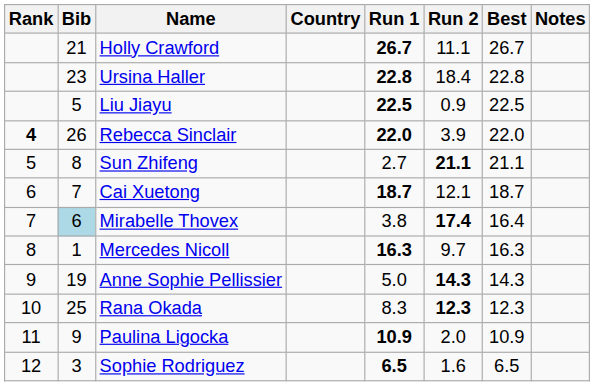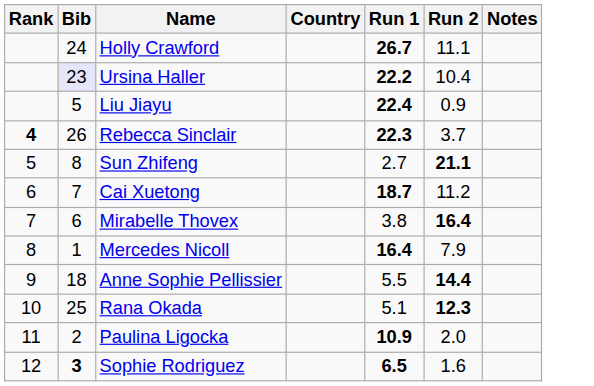 <table class="wikitable sortable" style="text-align:center">
 <tr>
 <th>Rank</th>
 <th>Bib</th>
 <th>Name</th>
 <th>Country</th>
 <th>Run 1</th>
 <th>Run 2</th>
-<th>Best</th>
 <th>Notes</th>
 </tr>
 <tr>
 <td></td>
-<td>21</td>
+<td>24</td>
 <td align=left><a href='#'>Holly Crawford</a></td>
 <td align=left></td>
 <td><strong>26.7</strong></td>
 <td>11.1</td>
-<td>26.7</td>
 <td></td>
 </tr>
 <tr>
 <td></td>
-<td>23</td>
+<td style="background: lavender;">23</td>
 <td align=left><a href='#'>Ursina Haller</a></td>
 <td align=left></td>
-<td><strong>22.8</strong></td>
-<td>18.4</td>
-<td>22.8</td>
+<td><strong>22.2</strong></td>
+<td>10.4</td>
 <td></td>
 </tr>
 <tr>
 <td></td>
 <td>5</td>
 <td align=left><a href='#'>Liu Jiayu</a></td>
 <td align=left></td>
-<td><strong>22.5</strong></td>
+<td><strong>22.4</strong></td>
 <td>0.9</td>
-<td>22.5</td>
 <td></td>
 </tr>
 <tr>
 <td><strong>4</strong></td>
 <td>26</td>
 <td align=left><a href='#'>Rebecca Sinclair</a></td>
 <td align=left></td>
-<td><strong>22.0</strong></td>
-<td>3.9</td>
-<td>22.0</td>
+<td><strong>22.3</strong></td>
+<td>3.7</td>
 <td></td>
 </tr>
 <tr>
 <td>5</td>
 <td>8</td>
 <td align=left><a href='#'>Sun Zhifeng</a></td>
 <td align=left></td>
 <td>2.7</td>
 <td><strong>21.1</strong></td>
-<td>21.1</td>
 <td></td>
 </tr>
 <tr>
 <td>6</td>
 <td>7</td>
 <td align=left><a href='#'>Cai Xuetong</a></td>
 <td align=left></td>
 <td><strong>18.7</strong></td>
-<td>12.1</td>
-<td>18.7</td>
+<td>11.2</td>
 <td></td>
 </tr>
 <tr>
 <td>7</td>
-<td style="background: lightblue;">6</td>
+<td>6</td>
 <td align=left><a href='#'>Mirabelle Thovex</a></td>
 <td align=left></td>
 <td>3.8</td>
-<td><strong>17.4</strong></td>
-<td>16.4</td>
+<td><strong>16.4</strong></td>
 <td></td>
 </tr>
 <tr>
 <td>8</td>
 <td>1</td>
 <td align=left><a href='#'>Mercedes Nicoll</a></td>
 <td align=left></td>
-<td><strong>16.3</strong></td>
-<td>9.7</td>
-<td>16.3</td>
+<td><strong>16.4</strong></td>
+<td>7.9</td>
 <td></td>
 </tr>
 <tr>
 <td>9</td>
-<td>19</td>
+<td>18</td>
 <td align=left><a href='#'>Anne Sophie Pellissier</a></td>
 <td align=left></td>
-<td>5.0</td>
-<td><strong>14.3</strong></td>
-<td>14.3</td>
+<td>5.5</td>
+<td><strong>14.4</strong></td>
 <td></td>
 </tr>
 <tr>
 <td>10</td>
 <td>25</td>
 <td align=left><a href='#'>Rana Okada</a></td>
 <td align=left></td>
-<td>8.3</td>
+<td>5.1</td>
 <td><strong>12.3</strong></td>
-<td>12.3</td>
 <td></td>
 </tr>
 <tr>
 <td>11</td>
-<td>9</td>
+<td>2</td>
 <td align=left><a href='#'>Paulina Ligocka</a></td>
 <td align=left></td>
 <td><strong>10.9</strong></td>
 <td>2.0</td>
-<td>10.9</td>
 <td></td>
 </tr>
 <tr>
 <td>12</td>
-<td>3</td>
+<td><strong>3</strong></td>
 <td align=left><a href='#'>Sophie Rodriguez</a></td>
 <td align=left></td>
 <td><strong>6.5</strong></td>
 <td>1.6</td>
-<td>6.5</td>
 <td></td>
 </tr>
 </table>
